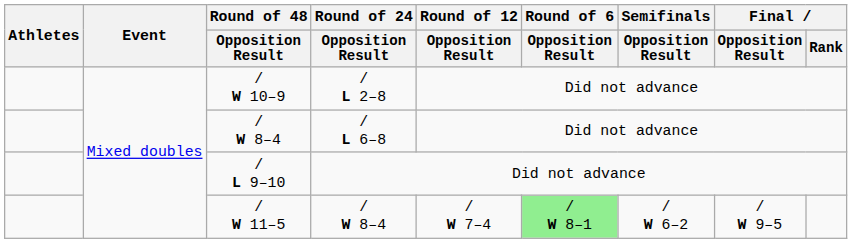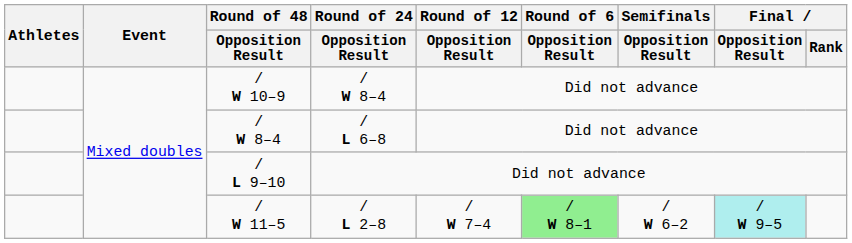 <table class="wikitable" style="font-size:90%; text-align:center;">
 <tr>
 <th rowspan=2>Athletes</th>
 <th rowspan=2>Event</th>
 <th>Round of 48</th>
 <th>Round of 24</th>
 <th>Round of 12</th>
 <th>Round of 6</th>
 <th>Semifinals</th>
 <th colspan=2>Final / </th>
 </tr>
 <tr style="font-size:95%">
 <th>Opposition<br>Result</th>
 <th>Opposition<br>Result</th>
 <th>Opposition<br>Result</th>
 <th>Opposition<br>Result</th>
 <th>Opposition<br>Result</th>
 <th>Opposition<br>Result</th>
 <th>Rank</th>
 </tr>
 <tr>
 <td align=left><br></td>
 <td align=left rowspan=4><a href='#'>Mixed doubles</a></td>
 <td> / <br><strong>W</strong> 10–9</td>
-<td> / <br><strong>L</strong> 2–8</td>
+<td> / <br><strong>W</strong> 8–4</td>
 <td colspan=5>Did not advance</td>
 </tr>
 <tr>
 <td align=left><br></td>
 <td> / <br><strong>W</strong> 8–4</td>
 <td> / <br><strong>L</strong> 6–8</td>
 <td colspan=5>Did not advance</td>
 </tr>
 <tr>
 <td align=left><br></td>
 <td> / <br><strong>L</strong> 9–10</td>
 <td colspan=6>Did not advance</td>
 </tr>
 <tr>
 <td align=left><strong><br></strong></td>
 <td> / <br><strong>W</strong> 11–5</td>
-<td> / <br><strong>W</strong> 8–4</td>
+<td> / <br><strong>L</strong> 2–8</td>
 <td> / <br><strong>W</strong> 7–4</td>
 <td style="background: lightgreen;"> / <br><strong>W</strong> 8–1</td>
 <td> / <br><strong>W</strong> 6–2</td>
-<td> / <br><strong>W</strong> 9–5</td>
+<td style="background: paleturquoise;"> / <br><strong>W</strong> 9–5</td>
 <td></td>
 </tr>
 </table>
